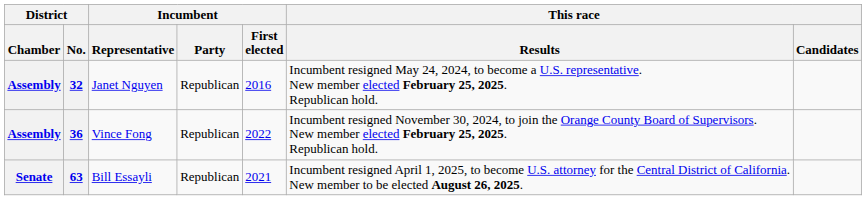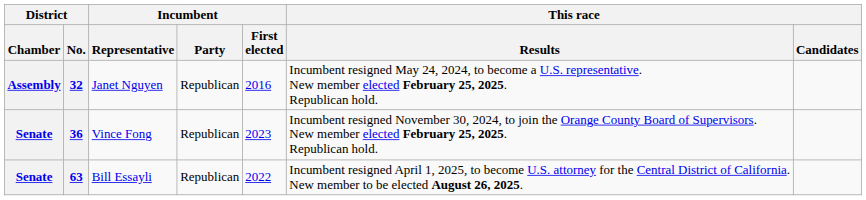 <table class="wikitable sortable">
 <tr valign=bottom>
 <th colspan="2">District</th>
 <th colspan="3">Incumbent</th>
 <th colspan="2">This race</th>
 </tr>
 <tr valign=bottom>
 <th>Chamber</th>
 <th>No.</th>
 <th>Representative</th>
 <th>Party</th>
 <th>First<br>elected</th>
 <th>Results</th>
 <th>Candidates</th>
 </tr>
 <tr>
 <th><a href='#'>Assembly</a></th>
 <th><a href='#'>32</a></th>
 <td><a href='#'>Janet Nguyen</a></td>
 <td>Republican</td>
 <td><a href='#'>2016</a></td>
 <td>Incumbent resigned May 24, 2024, to become a <a href='#'>U.S. representative</a>.<br>New member <a href='#'> elected</a> <strong>February 25, 2025</strong>.<br>Republican hold.</td>
 <td nowrap></td>
 </tr>
 <tr>
-<th><a href='#'>Assembly</a></th>
+<th><a href='#'>Senate</a></th>
 <th><a href='#'>36</a></th>
 <td><a href='#'>Vince Fong</a></td>
 <td>Republican</td>
-<td><a href='#'>2022</a></td>
+<td><a href='#'>2023</a></td>
 <td>Incumbent resigned November 30, 2024, to join the <a href='#'>Orange County Board of Supervisors</a>.<br>New member <a href='#'>elected</a> <strong>February 25, 2025</strong>.<br>Republican hold.</td>
 <td nowrap></td>
 </tr>
 <tr>
 <th><a href='#'>Senate</a></th>
 <th><a href='#'>63</a></th>
 <td><a href='#'>Bill Essayli</a></td>
 <td>Republican</td>
-<td><a href='#'>2021</a></td>
+<td><a href='#'>2022</a></td>
 <td>Incumbent resigned April 1, 2025, to become <a href='#'>U.S. attorney</a> for the <a href='#'>Central District of California</a>.<br>New member to be elected <strong>August 26, 2025</strong>.</td>
 <td nowrap></td>
 </tr>
 </table>
